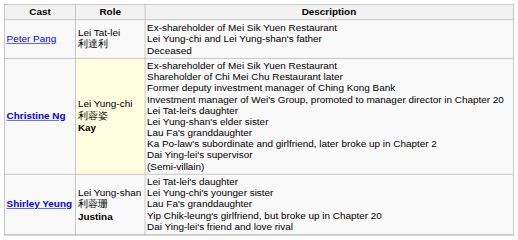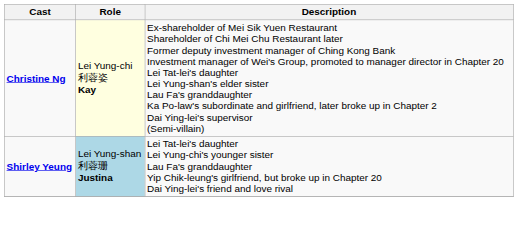 <table class="wikitable" width="65%">
 <tr>
 <th>Cast</th>
 <th>Role</th>
 <th>Description</th>
-</tr>
-<tr>
-<td><a href='#'>Peter Pang</a></td>
-<td>Lei Tat-lei <br> 利達利</td>
-<td>Ex-shareholder of Mei Sik Yuen Restaurant<br>Lei Yung-chi and Lei Yung-shan's father<br>Deceased</td>
 </tr>
 <tr>
 <td><strong><a href='#'>Christine Ng</a></strong></td>
 <td style="background: lightyellow;">Lei Yung-chi <br> 利蓉姿 <br> <strong>Kay</strong></td>
 <td>Ex-shareholder of Mei Sik Yuen Restaurant<br>Shareholder of Chi Mei Chu Restaurant later<br>Former deputy investment manager of Ching Kong Bank<br>Investment manager of Wei's Group, promoted to manager director in Chapter 20<br>Lei Tat-lei's daughter<br>Lei Yung-shan's elder sister<br>Lau Fa's granddaughter<br>Ka Po-law's subordinate and girlfriend, later broke up in Chapter 2<br>Dai Ying-lei's supervisor<br>(Semi-villain)</td>
 </tr>
 <tr>
 <td><strong><a href='#'>Shirley Yeung</a></strong></td>
-<td>Lei Yung-shan <br> 利蓉珊 <br> <strong>Justina</strong></td>
+<td style="background: lightblue;">Lei Yung-shan <br> 利蓉珊 <br> <strong>Justina</strong></td>
 <td>Lei Tat-lei's daughter<br>Lei Yung-chi's younger sister<br>Lau Fa's granddaughter<br>Yip Chik-leung's girlfriend, but broke up in Chapter 20<br>Dai Ying-lei's friend and love rival</td>
 </tr>
 <tr>
 </tr>
 </table>
